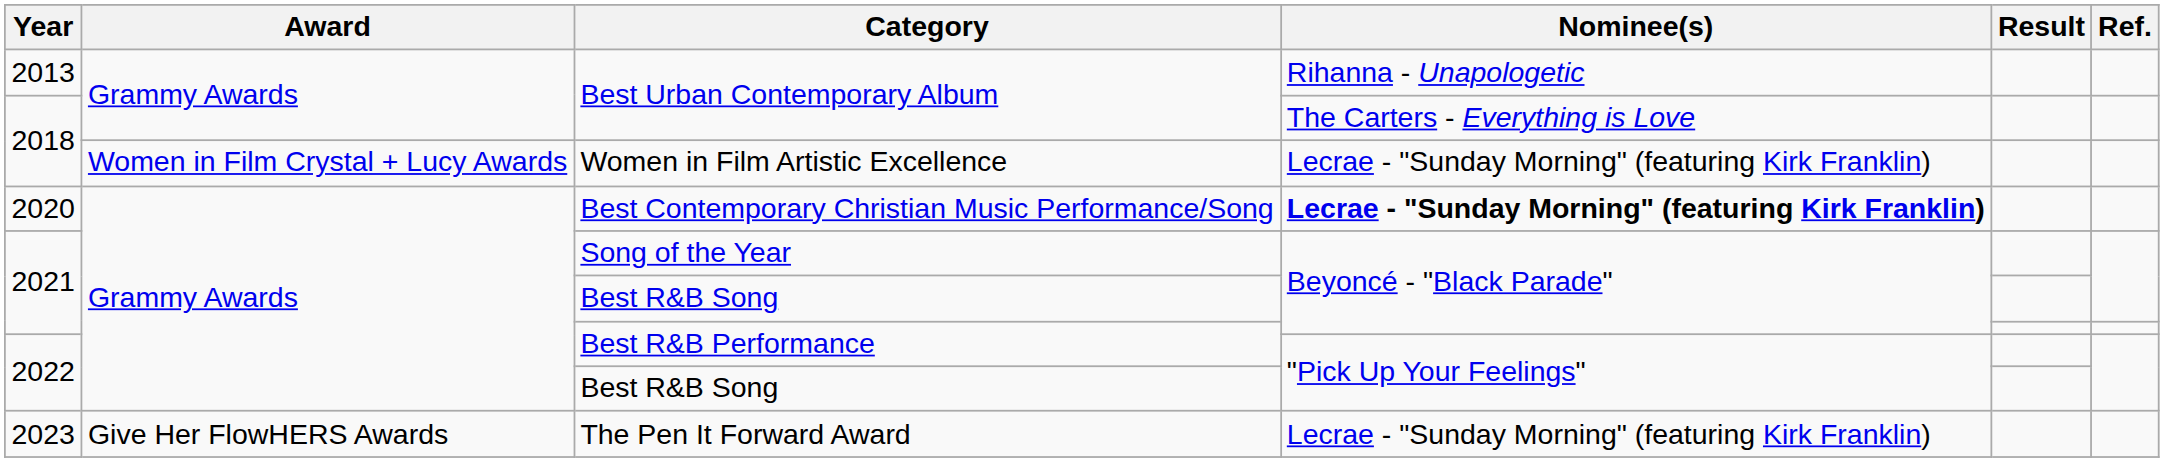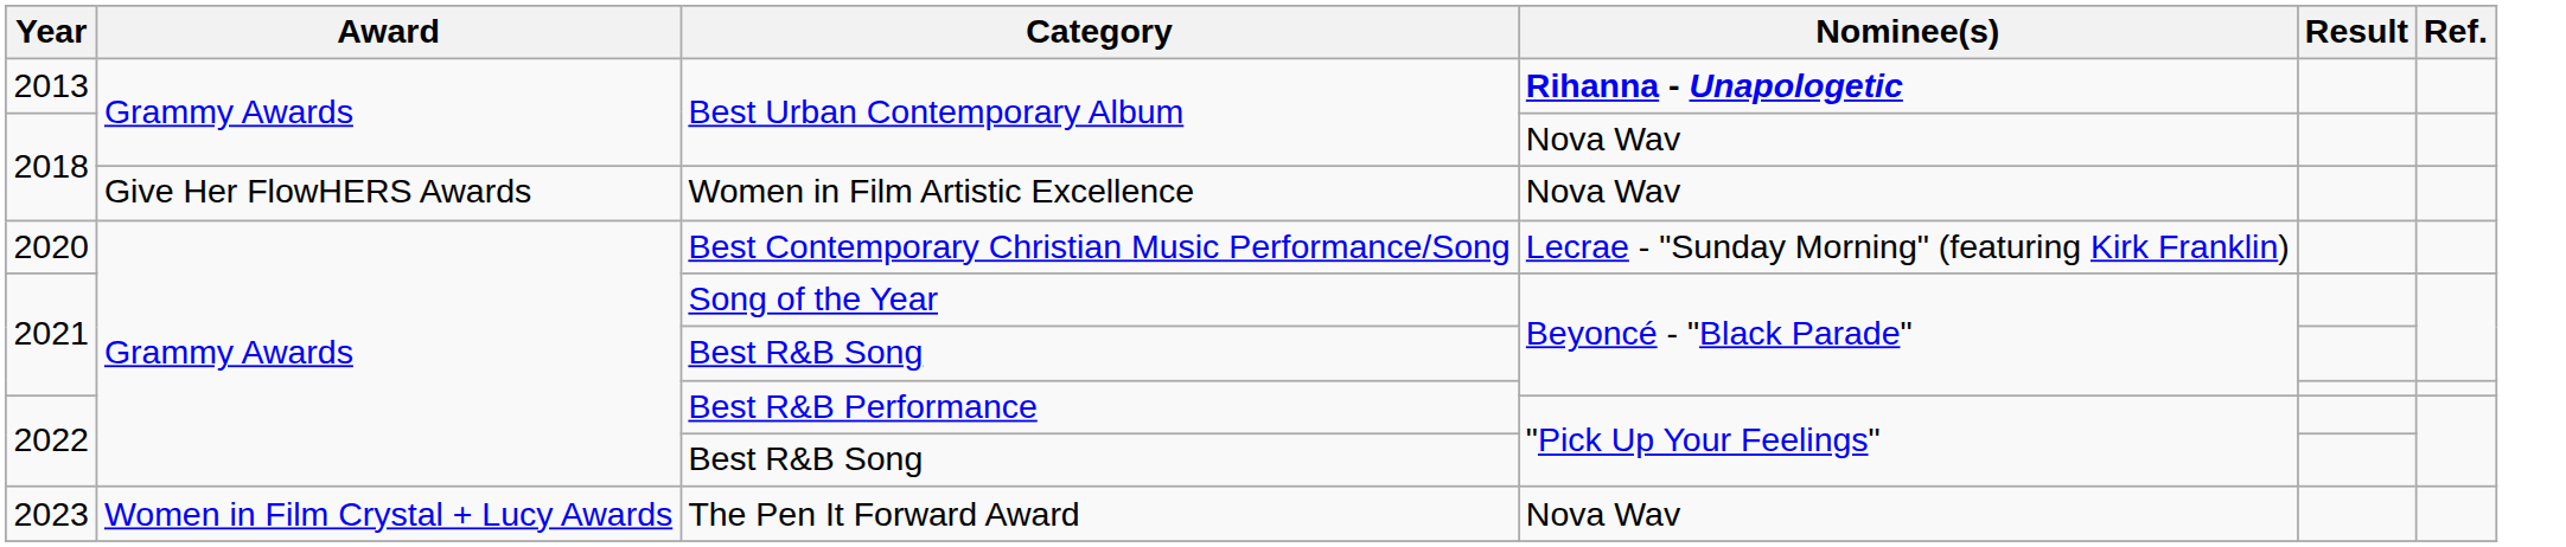 <table class="wikitable">
 <tr>
 <th>Year</th>
 <th>Award</th>
 <th>Category</th>
 <th>Nominee(s)</th>
 <th>Result</th>
 <th>Ref.</th>
 </tr>
 <tr>
 <td align=center>2013</td>
 <td rowspan="2"><a href='#'>Grammy Awards</a></td>
 <td rowspan="2"><a href='#'>Best Urban Contemporary Album</a></td>
-<td><a href='#'>Rihanna</a> - <em><a href='#'>Unapologetic</a></em></td>
+<td><strong><a href='#'>Rihanna</a> - <em><a href='#'>Unapologetic</a></em></strong></td>
 <td></td>
 <td style="text-align:center;"></td>
 </tr>
 <tr>
 <td rowspan="2">2018</td>
-<td><a href='#'>The Carters</a> - <em><a href='#'>Everything is Love</a></em></td>
+<td>Nova Wav</td>
 <td></td>
 <td style="text-align:center;"></td>
 </tr>
 <tr>
-<td><a href='#'>Women in Film Crystal + Lucy Awards</a></td>
+<td>Give Her FlowHERS Awards</td>
 <td>Women in Film Artistic Excellence</td>
-<td><a href='#'>Lecrae</a> - "Sunday Morning" (featuring <a href='#'>Kirk Franklin</a>)</td>
+<td>Nova Wav</td>
 <td></td>
 <td style="text-align:center;"></td>
 </tr>
 <tr>
 <td>2020</td>
 <td rowspan="6"><a href='#'>Grammy Awards</a></td>
 <td><a href='#'>Best Contemporary Christian Music Performance/Song</a></td>
-<td><strong><a href='#'>Lecrae</a> - "Sunday Morning" (featuring <a href='#'>Kirk Franklin</a>)</strong></td>
+<td><a href='#'>Lecrae</a> - "Sunday Morning" (featuring <a href='#'>Kirk Franklin</a>)</td>
 <td></td>
 <td style="text-align:center;"></td>
 </tr>
 <tr>
 <td rowspan="3">2021</td>
 <td><a href='#'>Song of the Year</a></td>
 <td rowspan="3"><a href='#'>Beyoncé</a> - "<a href='#'>Black Parade</a>"</td>
 <td></td>
 <td rowspan="2" style="text-align:center;"></td>
 </tr>
 <tr>
 <td><a href='#'>Best R&B Song</a></td>
 <td></td>
 </tr>
 <tr>
 <td rowspan="2"><a href='#'>Best R&B Performance</a></td>
 <td></td>
 <td style="text-align:center;"></td>
 </tr>
 <tr>
 <td rowspan="2">2022</td>
 <td rowspan="2">"<a href='#'>Pick Up Your Feelings</a>"</td>
 <td></td>
 <td rowspan="2" style="text-align:center;"></td>
 </tr>
 <tr>
 <td>Best R&B Song</td>
 <td></td>
 </tr>
 <tr>
 <td>2023</td>
-<td>Give Her FlowHERS Awards</td>
+<td><a href='#'>Women in Film Crystal + Lucy Awards</a></td>
 <td>The Pen It Forward Award</td>
-<td><a href='#'>Lecrae</a> - "Sunday Morning" (featuring <a href='#'>Kirk Franklin</a>)</td>
+<td>Nova Wav</td>
 <td></td>
 <td style="text-align:center;"></td>
 </tr>
 </table>
